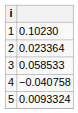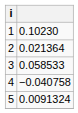 <table class="wikitable collapsible collapsed" align="right">
 <tr>
 <th>i</th>
 <th></th>
 </tr>
 <tr>
 <td>1</td>
 <td>0.10230</td>
 </tr>
 <tr>
 <td>2</td>
-<td>0.023364</td>
+<td>0.021364</td>
 </tr>
 <tr>
 <td>3</td>
 <td>0.058533</td>
 </tr>
 <tr>
 <td>4</td>
 <td>−0.040758</td>
 </tr>
 <tr>
 <td>5</td>
-<td>0.0093324</td>
+<td>0.0091324</td>
 </tr>
 <tr>
 </tr>
 </table>
